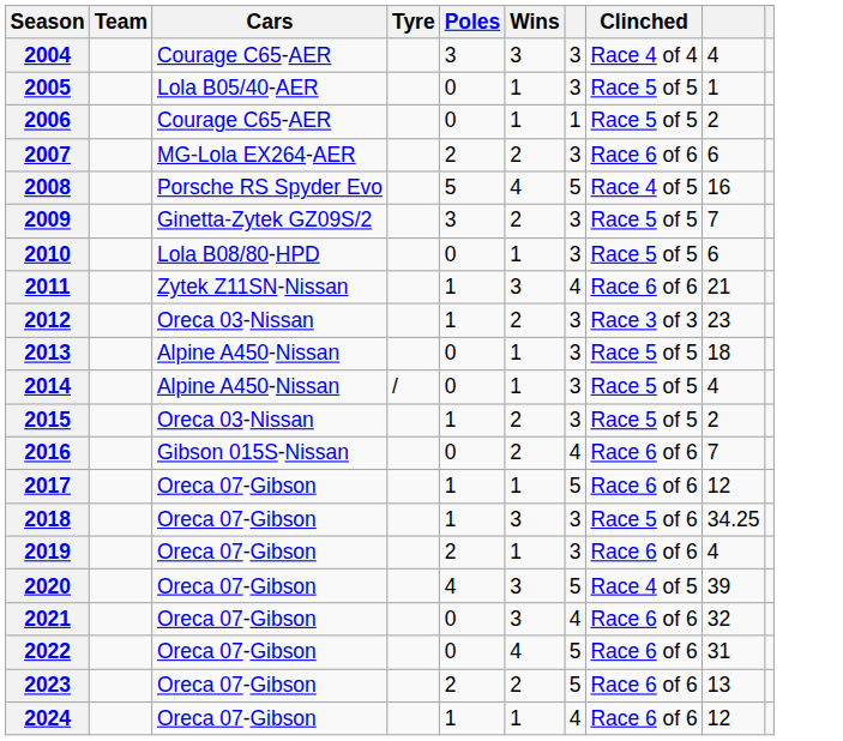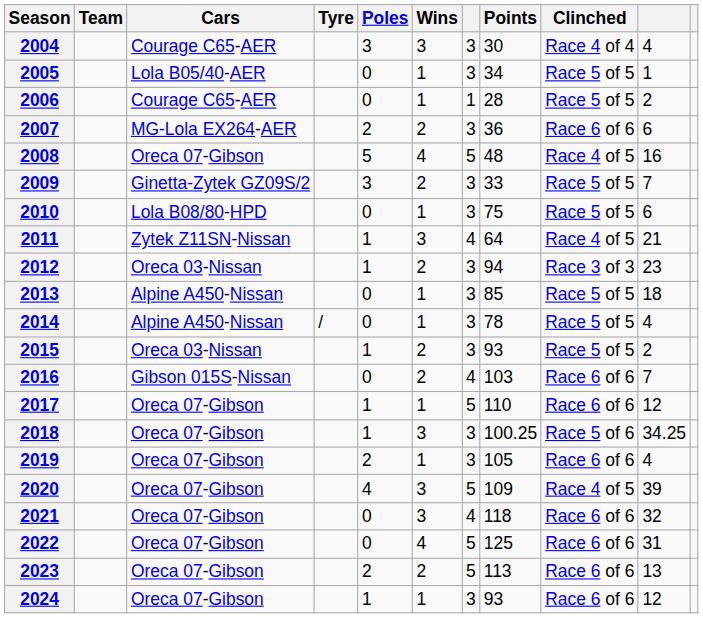 <table class="wikitable sortable plainrowheaders"; text-align:center;">
 <tr>
 <th scope=col>Season</th>
 <th scope=col>Team</th>
 <th scope=col>Cars</th>
 <th scope=col>Tyre</th>
 <th scope=col><a href='#'>Poles</a></th>
 <th scope=col>Wins</th>
 <th scope=col></th>
+<th scope=col>Points</th>
 <th scope=col>Clinched</th>
 <th scope=col></th>
 <th scope=col class=unsortable></th>
 </tr>
 <tr>
 <th scope=row style="text-align: center;"><a href='#'>2004</a></th>
 <td></td>
 <td><a href='#'>Courage C65</a>-<a href='#'>AER</a></td>
 <td></td>
 <td>3</td>
 <td>3</td>
 <td>3</td>
+<td>30</td>
 <td><a href='#'>Race 4</a> of 4</td>
 <td>4</td>
 <td style="text-align:center;"></td>
 </tr>
 <tr>
 <th scope=row style="text-align: center;"><a href='#'>2005</a></th>
 <td></td>
 <td><a href='#'>Lola B05/40</a>-<a href='#'>AER</a></td>
 <td></td>
 <td>0</td>
 <td>1</td>
 <td>3</td>
+<td>34</td>
 <td><a href='#'>Race 5</a> of 5</td>
 <td>1</td>
 <td style="text-align:center;"></td>
 </tr>
 <tr>
 <th scope=row style="text-align: center;"><a href='#'>2006</a></th>
 <td></td>
 <td><a href='#'>Courage C65</a>-<a href='#'>AER</a></td>
 <td></td>
 <td>0</td>
 <td>1</td>
 <td>1</td>
+<td>28</td>
 <td><a href='#'>Race 5</a> of 5</td>
 <td>2</td>
 <td style="text-align:center;"></td>
 </tr>
 <tr>
 <th scope=row style="text-align: center;"><a href='#'>2007</a></th>
 <td></td>
 <td><a href='#'>MG-Lola EX264</a>-<a href='#'>AER</a></td>
 <td></td>
 <td>2</td>
 <td>2</td>
 <td>3</td>
+<td>36</td>
 <td><a href='#'>Race 6</a> of 6</td>
 <td>6</td>
 <td style="text-align:center;"></td>
 </tr>
 <tr>
 <th scope=row style="text-align: center;"><a href='#'>2008</a></th>
 <td></td>
-<td><a href='#'>Porsche RS Spyder Evo</a></td>
+<td><a href='#'>Oreca 07</a>-<a href='#'>Gibson</a></td>
 <td></td>
 <td>5</td>
 <td>4</td>
 <td>5</td>
+<td>48</td>
 <td><a href='#'>Race 4</a> of 5</td>
 <td>16</td>
 <td style="text-align:center;"></td>
 </tr>
 <tr>
 <th scope=row style="text-align: center;"><a href='#'>2009</a></th>
 <td></td>
 <td><a href='#'>Ginetta-Zytek GZ09S/2</a></td>
 <td></td>
 <td>3</td>
 <td>2</td>
 <td>3</td>
+<td>33</td>
 <td><a href='#'>Race 5</a> of 5</td>
 <td>7</td>
 <td style="text-align:center;"></td>
 </tr>
 <tr>
 <th scope=row style="text-align: center;"><a href='#'>2010</a></th>
 <td></td>
 <td><a href='#'>Lola B08/80</a>-<a href='#'>HPD</a></td>
 <td></td>
 <td>0</td>
 <td>1</td>
 <td>3</td>
+<td>75</td>
 <td><a href='#'>Race 5</a> of 5</td>
 <td>6</td>
 <td style="text-align:center;"></td>
 </tr>
 <tr>
 <th scope=row style="text-align: center;"><a href='#'>2011</a></th>
 <td></td>
 <td><a href='#'>Zytek Z11SN</a>-<a href='#'>Nissan</a></td>
 <td></td>
 <td>1</td>
 <td>3</td>
 <td>4</td>
-<td><a href='#'>Race 6</a> of 6</td>
+<td>64</td>
+<td><a href='#'>Race 4</a> of 5</td>
 <td>21</td>
 <td style="text-align:center;"></td>
 </tr>
 <tr>
 <th scope=row style="text-align: center;"><a href='#'>2012</a></th>
 <td></td>
 <td><a href='#'>Oreca 03</a>-<a href='#'>Nissan</a></td>
 <td></td>
 <td>1</td>
 <td>2</td>
 <td>3</td>
+<td>94</td>
 <td><a href='#'>Race 3</a> of 3</td>
 <td>23</td>
 <td style="text-align:center;"></td>
 </tr>
 <tr>
 <th scope=row style="text-align: center;"><a href='#'>2013</a></th>
 <td></td>
 <td><a href='#'>Alpine A450</a>-<a href='#'>Nissan</a></td>
 <td></td>
 <td>0</td>
 <td>1</td>
 <td>3</td>
+<td>85</td>
 <td><a href='#'>Race 5</a> of 5</td>
 <td>18</td>
 <td style="text-align:center;"></td>
 </tr>
 <tr>
 <th scope=row style="text-align: center;"><a href='#'>2014</a></th>
 <td></td>
 <td><a href='#'>Alpine A450</a>-<a href='#'>Nissan</a></td>
 <td>/</td>
 <td>0</td>
 <td>1</td>
 <td>3</td>
+<td>78</td>
 <td><a href='#'>Race 5</a> of 5</td>
 <td>4</td>
 <td style="text-align:center;"></td>
 </tr>
 <tr>
 <th scope=row style="text-align: center;"><a href='#'>2015</a></th>
 <td></td>
 <td><a href='#'>Oreca 03</a>-<a href='#'>Nissan</a></td>
 <td></td>
 <td>1</td>
 <td>2</td>
 <td>3</td>
+<td>93</td>
 <td><a href='#'>Race 5</a> of 5</td>
 <td>2</td>
 <td style="text-align:center;"></td>
 </tr>
 <tr>
 <th scope=row style="text-align: center;"><a href='#'>2016</a></th>
 <td></td>
 <td><a href='#'>Gibson 015S</a>-<a href='#'>Nissan</a></td>
 <td></td>
 <td>0</td>
 <td>2</td>
 <td>4</td>
+<td>103</td>
 <td><a href='#'>Race 6</a> of 6</td>
 <td>7</td>
 <td style="text-align:center;"></td>
 </tr>
 <tr>
 <th scope=row style="text-align: center;"><a href='#'>2017</a></th>
 <td></td>
 <td><a href='#'>Oreca 07</a>-<a href='#'>Gibson</a></td>
 <td></td>
 <td>1</td>
 <td>1</td>
 <td>5</td>
+<td>110</td>
 <td><a href='#'>Race 6</a> of 6</td>
 <td>12</td>
 <td style="text-align:center;"></td>
 </tr>
 <tr>
 <th scope=row style="text-align: center;"><a href='#'>2018</a></th>
 <td></td>
 <td><a href='#'>Oreca 07</a>-<a href='#'>Gibson</a></td>
 <td></td>
 <td>1</td>
 <td>3</td>
 <td>3</td>
+<td>100.25</td>
 <td><a href='#'>Race 5</a> of 6</td>
 <td>34.25</td>
 <td style="text-align:center;"></td>
 </tr>
 <tr>
 <th scope=row style="text-align: center;"><a href='#'>2019</a></th>
 <td></td>
 <td><a href='#'>Oreca 07</a>-<a href='#'>Gibson</a></td>
 <td></td>
 <td>2</td>
 <td>1</td>
 <td>3</td>
+<td>105</td>
 <td><a href='#'>Race 6</a> of 6</td>
 <td>4</td>
 <td style="text-align:center;"></td>
 </tr>
 <tr>
 <th scope=row style="text-align: center;"><a href='#'>2020</a></th>
 <td></td>
 <td><a href='#'>Oreca 07</a>-<a href='#'>Gibson</a></td>
 <td></td>
 <td>4</td>
 <td>3</td>
 <td>5</td>
+<td>109</td>
 <td><a href='#'>Race 4</a> of 5</td>
 <td>39</td>
 <td style="text-align:center;"></td>
 </tr>
 <tr>
 <th scope=row style="text-align: center;"><a href='#'>2021</a></th>
 <td></td>
 <td><a href='#'>Oreca 07</a>-<a href='#'>Gibson</a></td>
 <td></td>
 <td>0</td>
 <td>3</td>
 <td>4</td>
+<td>118</td>
 <td><a href='#'>Race 6</a> of 6</td>
 <td>32</td>
 <td style="text-align:center;"></td>
 </tr>
 <tr>
 <th scope=row style="text-align: center;"><a href='#'>2022</a></th>
 <td></td>
 <td><a href='#'>Oreca 07</a>-<a href='#'>Gibson</a></td>
 <td></td>
 <td>0</td>
 <td>4</td>
 <td>5</td>
+<td>125</td>
 <td><a href='#'>Race 6</a> of 6</td>
 <td>31</td>
 <td style="text-align:center;"></td>
 </tr>
 <tr>
 <th scope=row style="text-align: center;"><a href='#'>2023</a></th>
 <td></td>
 <td><a href='#'>Oreca 07</a>-<a href='#'>Gibson</a></td>
 <td></td>
 <td>2</td>
 <td>2</td>
 <td>5</td>
+<td>113</td>
 <td><a href='#'>Race 6</a> of 6</td>
 <td>13</td>
 <td style="text-align:center;"></td>
 </tr>
 <tr>
 <th scope=row style="text-align: center;"><a href='#'>2024</a></th>
 <td></td>
 <td><a href='#'>Oreca 07</a>-<a href='#'>Gibson</a></td>
 <td></td>
 <td>1</td>
 <td>1</td>
-<td>4</td>
+<td>3</td>
+<td>93</td>
 <td><a href='#'>Race 6</a> of 6</td>
 <td>12</td>
 <td style="text-align:center;"></td>
 </tr>
 </table>
